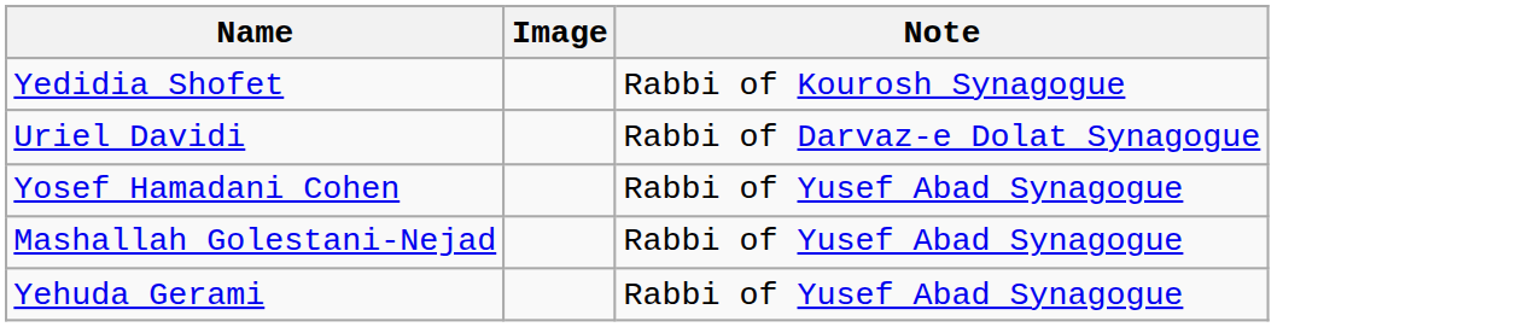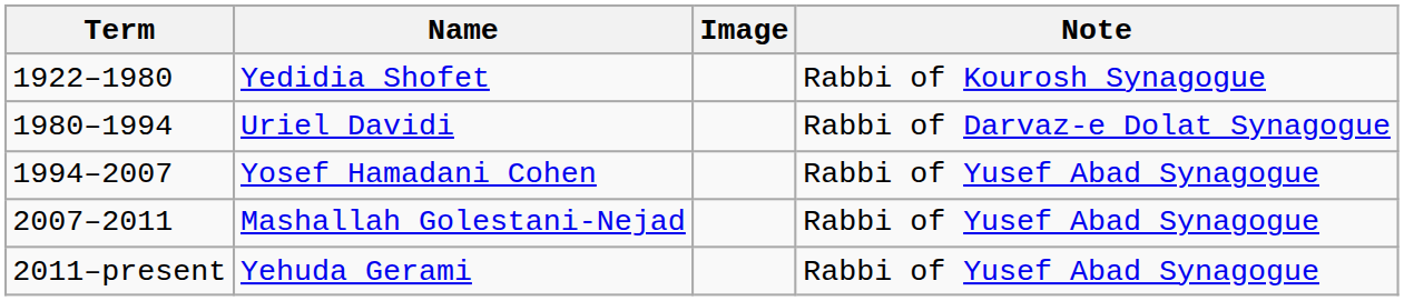 <table class="wikitable">
 <tr>
+<th>Term</th>
 <th>Name</th>
 <th>Image</th>
 <th>Note</th>
 </tr>
 <tr>
+<td>1922–1980</td>
 <td><a href='#'>Yedidia Shofet</a></td>
 <td></td>
 <td>Rabbi of <a href='#'>Kourosh Synagogue</a></td>
 </tr>
 <tr>
+<td>1980–1994</td>
 <td><a href='#'>Uriel Davidi</a></td>
 <td></td>
 <td>Rabbi of <a href='#'>Darvaz-e Dolat Synagogue</a></td>
 </tr>
 <tr>
+<td>1994–2007</td>
 <td><a href='#'>Yosef Hamadani Cohen</a></td>
 <td></td>
 <td>Rabbi of <a href='#'>Yusef Abad Synagogue</a></td>
 </tr>
 <tr>
+<td>2007–2011</td>
 <td><a href='#'>Mashallah Golestani-Nejad</a></td>
 <td></td>
 <td>Rabbi of <a href='#'>Yusef Abad Synagogue</a></td>
 </tr>
 <tr>
+<td>2011–present</td>
 <td><a href='#'>Yehuda Gerami</a></td>
 <td></td>
 <td>Rabbi of <a href='#'>Yusef Abad Synagogue</a></td>
 </tr>
 </table>
